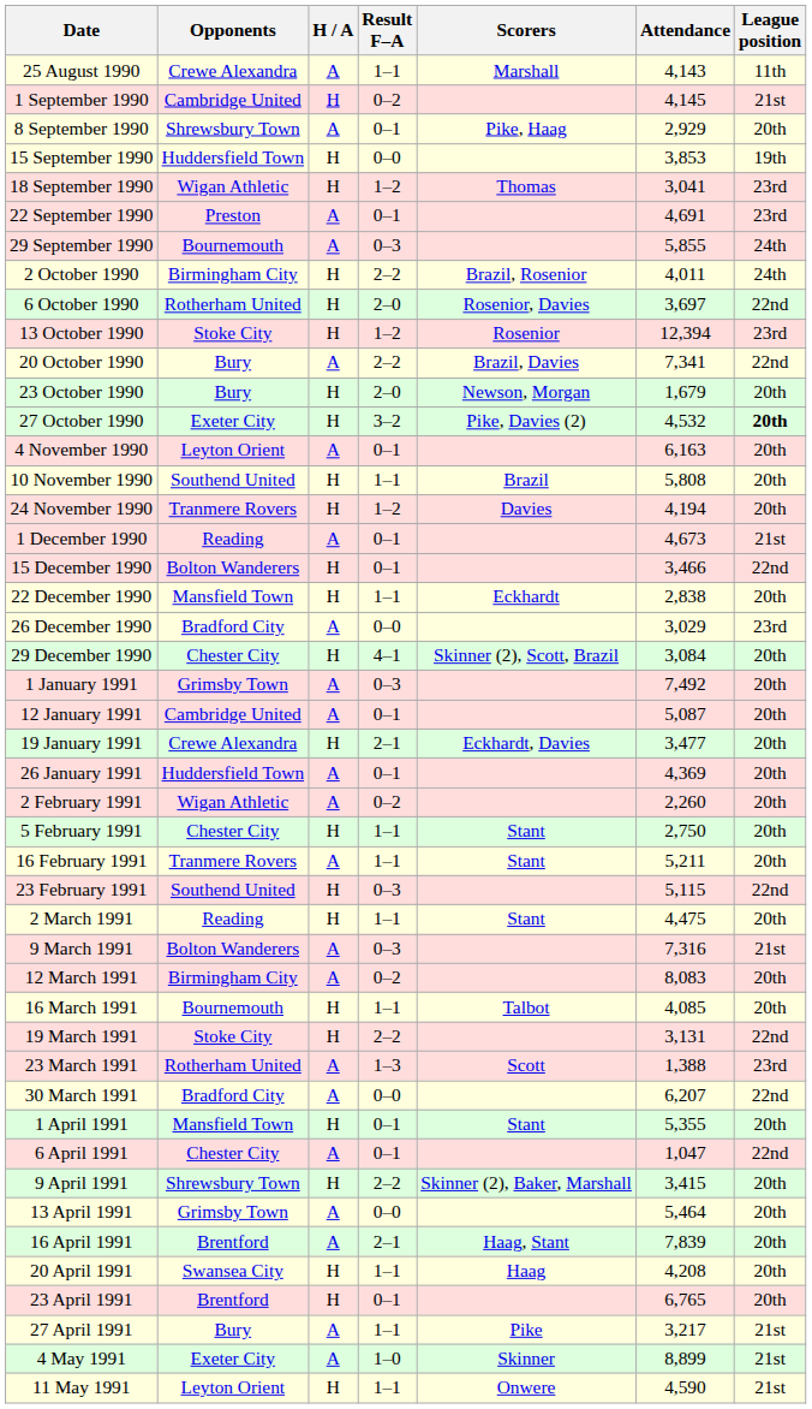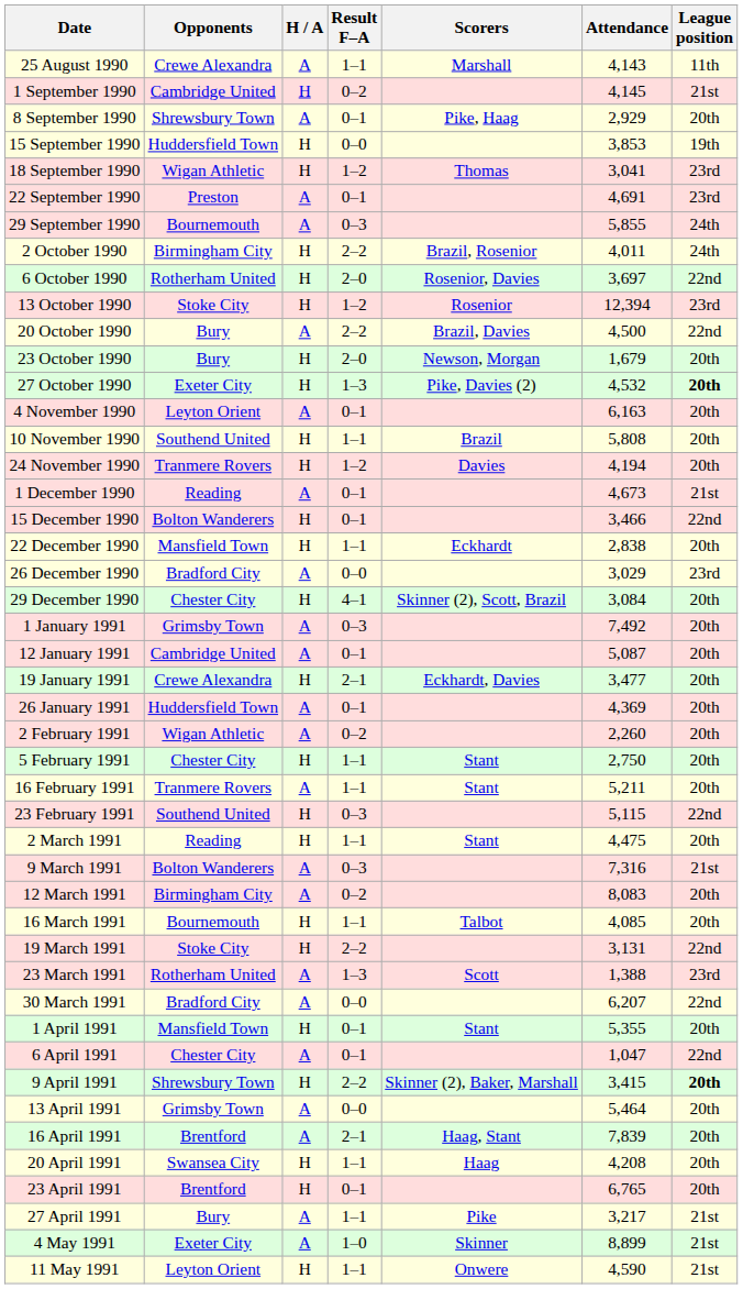 <table class="wikitable" style="text-align:center">
 <tr>
 <th>Date</th>
 <th>Opponents</th>
 <th>H / A</th>
 <th>Result<br>F–A</th>
 <th>Scorers</th>
 <th>Attendance</th>
 <th>League<br>position</th>
 </tr>
 <tr bgcolor="#ffffdd">
 <td>25 August 1990</td>
 <td><a href='#'>Crewe Alexandra</a></td>
 <td><a href='#'>A</a></td>
 <td>1–1</td>
 <td><a href='#'>Marshall</a></td>
 <td>4,143</td>
 <td>11th</td>
 </tr>
 <tr bgcolor=#ffdddd>
 <td>1 September 1990</td>
 <td><a href='#'>Cambridge United</a></td>
 <td><a href='#'>H</a></td>
 <td>0–2</td>
 <td> </td>
 <td>4,145</td>
 <td>21st</td>
 </tr>
 <tr bgcolor=#ffffdd>
 <td>8 September 1990</td>
 <td><a href='#'>Shrewsbury Town</a></td>
 <td><a href='#'>A</a></td>
 <td>0–1</td>
 <td><a href='#'>Pike</a>, <a href='#'>Haag</a></td>
 <td>2,929</td>
 <td>20th</td>
 </tr>
 <tr bgcolor=#ffffdd>
 <td>15 September 1990</td>
 <td><a href='#'>Huddersfield Town</a></td>
 <td>H</td>
 <td>0–0</td>
 <td> </td>
 <td>3,853</td>
 <td>19th</td>
 </tr>
 <tr bgcolor=#ffdddd>
 <td>18 September 1990</td>
 <td><a href='#'>Wigan Athletic</a></td>
 <td>H</td>
 <td>1–2</td>
 <td><a href='#'>Thomas</a></td>
 <td>3,041</td>
 <td>23rd</td>
 </tr>
 <tr bgcolor=#ffdddd>
 <td>22 September 1990</td>
 <td><a href='#'>Preston</a></td>
 <td><a href='#'>A</a></td>
 <td>0–1</td>
 <td> </td>
 <td>4,691</td>
 <td>23rd</td>
 </tr>
 <tr bgcolor=#ffdddd>
 <td>29 September 1990</td>
 <td><a href='#'>Bournemouth</a></td>
 <td><a href='#'>A</a></td>
 <td>0–3</td>
 <td> </td>
 <td>5,855</td>
 <td>24th</td>
 </tr>
 <tr bgcolor=#ffffdd>
 <td>2 October 1990</td>
 <td><a href='#'>Birmingham City</a></td>
 <td>H</td>
 <td>2–2</td>
 <td><a href='#'>Brazil</a>, <a href='#'>Rosenior</a></td>
 <td>4,011</td>
 <td>24th</td>
 </tr>
 <tr bgcolor=#ddffdd>
 <td>6 October 1990</td>
 <td><a href='#'>Rotherham United</a></td>
 <td>H</td>
 <td>2–0</td>
 <td><a href='#'>Rosenior</a>, <a href='#'>Davies</a></td>
 <td>3,697</td>
 <td>22nd</td>
 </tr>
 <tr bgcolor=#ffdddd>
 <td>13 October 1990</td>
 <td><a href='#'>Stoke City</a></td>
 <td>H</td>
 <td>1–2</td>
 <td><a href='#'>Rosenior</a></td>
 <td>12,394</td>
 <td>23rd</td>
 </tr>
 <tr bgcolor=#ffffdd>
 <td>20 October 1990</td>
 <td><a href='#'>Bury</a></td>
 <td><a href='#'>A</a></td>
 <td>2–2</td>
 <td><a href='#'>Brazil</a>, <a href='#'>Davies</a></td>
-<td>7,341</td>
+<td>4,500</td>
 <td>22nd</td>
 </tr>
 <tr bgcolor=#ddffdd>
 <td>23 October 1990</td>
 <td><a href='#'>Bury</a></td>
 <td>H</td>
 <td>2–0</td>
 <td><a href='#'>Newson</a>, <a href='#'>Morgan</a></td>
 <td>1,679</td>
 <td>20th</td>
 </tr>
 <tr bgcolor=#ddffdd>
 <td>27 October 1990</td>
 <td><a href='#'>Exeter City</a></td>
 <td>H</td>
-<td>3–2</td>
+<td>1–3</td>
 <td><a href='#'>Pike</a>, <a href='#'>Davies</a> (2)</td>
 <td>4,532</td>
 <td><strong>20th</strong></td>
 </tr>
 <tr bgcolor=#ffdddd>
 <td>4 November 1990</td>
 <td><a href='#'>Leyton Orient</a></td>
 <td><a href='#'>A</a></td>
 <td>0–1</td>
 <td> </td>
 <td>6,163</td>
 <td>20th</td>
 </tr>
 <tr bgcolor=#ffffdd>
 <td>10 November 1990</td>
 <td><a href='#'>Southend United</a></td>
 <td>H</td>
 <td>1–1</td>
 <td><a href='#'>Brazil</a></td>
 <td>5,808</td>
 <td>20th</td>
 </tr>
 <tr bgcolor=#ffdddd>
 <td>24 November 1990</td>
 <td><a href='#'>Tranmere Rovers</a></td>
 <td>H</td>
 <td>1–2</td>
 <td><a href='#'>Davies</a></td>
 <td>4,194</td>
 <td>20th</td>
 </tr>
 <tr bgcolor=#ffdddd>
 <td>1 December 1990</td>
 <td><a href='#'>Reading</a></td>
 <td><a href='#'>A</a></td>
 <td>0–1</td>
 <td> </td>
 <td>4,673</td>
 <td>21st</td>
 </tr>
 <tr bgcolor=#ffdddd>
 <td>15 December 1990</td>
 <td><a href='#'>Bolton Wanderers</a></td>
 <td>H</td>
 <td>0–1</td>
 <td> </td>
 <td>3,466</td>
 <td>22nd</td>
 </tr>
 <tr bgcolor=#ffffdd>
 <td>22 December 1990</td>
 <td><a href='#'>Mansfield Town</a></td>
 <td>H</td>
 <td>1–1</td>
 <td><a href='#'>Eckhardt</a></td>
 <td>2,838</td>
 <td>20th</td>
 </tr>
 <tr bgcolor=#ffffdd>
 <td>26 December 1990</td>
 <td><a href='#'>Bradford City</a></td>
 <td><a href='#'>A</a></td>
 <td>0–0</td>
 <td> </td>
 <td>3,029</td>
 <td>23rd</td>
 </tr>
 <tr bgcolor=#ddffdd>
 <td>29 December 1990</td>
 <td><a href='#'>Chester City</a></td>
 <td>H</td>
 <td>4–1</td>
 <td><a href='#'>Skinner</a> (2), <a href='#'>Scott</a>, <a href='#'>Brazil</a></td>
 <td>3,084</td>
 <td>20th</td>
 </tr>
 <tr bgcolor=#ffdddd>
 <td>1 January 1991</td>
 <td><a href='#'>Grimsby Town</a></td>
 <td><a href='#'>A</a></td>
 <td>0–3</td>
 <td> </td>
 <td>7,492</td>
 <td>20th</td>
 </tr>
 <tr bgcolor=#ffdddd>
 <td>12 January 1991</td>
 <td><a href='#'>Cambridge United</a></td>
 <td><a href='#'>A</a></td>
 <td>0–1</td>
 <td> </td>
 <td>5,087</td>
 <td>20th</td>
 </tr>
 <tr bgcolor=#ddffdd>
 <td>19 January 1991</td>
 <td><a href='#'>Crewe Alexandra</a></td>
 <td>H</td>
 <td>2–1</td>
 <td><a href='#'>Eckhardt</a>, <a href='#'>Davies</a></td>
 <td>3,477</td>
 <td>20th</td>
 </tr>
 <tr bgcolor=#ffdddd>
 <td>26 January 1991</td>
 <td><a href='#'>Huddersfield Town</a></td>
 <td><a href='#'>A</a></td>
 <td>0–1</td>
 <td> </td>
 <td>4,369</td>
 <td>20th</td>
 </tr>
 <tr bgcolor=#ffdddd>
 <td>2 February 1991</td>
 <td><a href='#'>Wigan Athletic</a></td>
 <td><a href='#'>A</a></td>
 <td>0–2</td>
 <td> </td>
 <td>2,260</td>
 <td>20th</td>
 </tr>
 <tr bgcolor=#ddffdd>
 <td>5 February 1991</td>
 <td><a href='#'>Chester City</a></td>
 <td>H</td>
 <td>1–1</td>
 <td><a href='#'>Stant</a></td>
 <td>2,750</td>
 <td>20th</td>
 </tr>
 <tr bgcolor=#ffffdd>
 <td>16 February 1991</td>
 <td><a href='#'>Tranmere Rovers</a></td>
 <td><a href='#'>A</a></td>
 <td>1–1</td>
 <td><a href='#'>Stant</a></td>
 <td>5,211</td>
 <td>20th</td>
 </tr>
 <tr bgcolor=#ffdddd>
 <td>23 February 1991</td>
 <td><a href='#'>Southend United</a></td>
 <td>H</td>
 <td>0–3</td>
 <td> </td>
 <td>5,115</td>
 <td>22nd</td>
 </tr>
 <tr bgcolor=#ffffdd>
 <td>2 March 1991</td>
 <td><a href='#'>Reading</a></td>
 <td>H</td>
 <td>1–1</td>
 <td><a href='#'>Stant</a></td>
 <td>4,475</td>
 <td>20th</td>
 </tr>
 <tr bgcolor=#ffdddd>
 <td>9 March 1991</td>
 <td><a href='#'>Bolton Wanderers</a></td>
 <td><a href='#'>A</a></td>
 <td>0–3</td>
 <td> </td>
 <td>7,316</td>
 <td>21st</td>
 </tr>
 <tr bgcolor=#ffdddd>
 <td>12 March 1991</td>
 <td><a href='#'>Birmingham City</a></td>
 <td><a href='#'>A</a></td>
 <td>0–2</td>
 <td> </td>
 <td>8,083</td>
 <td>20th</td>
 </tr>
 <tr bgcolor=#ffffdd>
 <td>16 March 1991</td>
 <td><a href='#'>Bournemouth</a></td>
 <td>H</td>
 <td>1–1</td>
 <td><a href='#'>Talbot</a></td>
 <td>4,085</td>
 <td>20th</td>
 </tr>
 <tr bgcolor=#ffdddd>
 <td>19 March 1991</td>
 <td><a href='#'>Stoke City</a></td>
 <td>H</td>
 <td>2–2</td>
 <td> </td>
 <td>3,131</td>
 <td>22nd</td>
 </tr>
 <tr bgcolor=#ffdddd>
 <td>23 March 1991</td>
 <td><a href='#'>Rotherham United</a></td>
 <td><a href='#'>A</a></td>
 <td>1–3</td>
 <td><a href='#'>Scott</a></td>
 <td>1,388</td>
 <td>23rd</td>
 </tr>
 <tr bgcolor=#ffffdd>
 <td>30 March 1991</td>
 <td><a href='#'>Bradford City</a></td>
 <td><a href='#'>A</a></td>
 <td>0–0</td>
 <td> </td>
 <td>6,207</td>
 <td>22nd</td>
 </tr>
 <tr bgcolor=#ddffdd>
 <td>1 April 1991</td>
 <td><a href='#'>Mansfield Town</a></td>
 <td>H</td>
 <td>0–1</td>
 <td><a href='#'>Stant</a></td>
 <td>5,355</td>
 <td>20th</td>
 </tr>
 <tr bgcolor=#ffdddd>
 <td>6 April 1991</td>
 <td><a href='#'>Chester City</a></td>
 <td><a href='#'>A</a></td>
 <td>0–1</td>
 <td> </td>
 <td>1,047</td>
 <td>22nd</td>
 </tr>
 <tr bgcolor=#ddffdd>
 <td>9 April 1991</td>
 <td><a href='#'>Shrewsbury Town</a></td>
 <td>H</td>
 <td>2–2</td>
 <td><a href='#'>Skinner</a> (2), <a href='#'>Baker</a>, <a href='#'>Marshall</a></td>
 <td>3,415</td>
-<td>20th</td>
+<td><strong>20th</strong></td>
 </tr>
 <tr bgcolor=#ffffdd>
 <td>13 April 1991</td>
 <td><a href='#'>Grimsby Town</a></td>
 <td><a href='#'>A</a></td>
 <td>0–0</td>
 <td> </td>
 <td>5,464</td>
 <td>20th</td>
 </tr>
 <tr bgcolor=#ddffdd>
 <td>16 April 1991</td>
 <td><a href='#'>Brentford</a></td>
 <td><a href='#'>A</a></td>
 <td>2–1</td>
 <td><a href='#'>Haag</a>, <a href='#'>Stant</a></td>
 <td>7,839</td>
 <td>20th</td>
 </tr>
 <tr bgcolor=#ffffdd>
 <td>20 April 1991</td>
 <td><a href='#'>Swansea City</a></td>
 <td>H</td>
 <td>1–1</td>
 <td><a href='#'>Haag</a></td>
 <td>4,208</td>
 <td>20th</td>
 </tr>
 <tr bgcolor=#ffdddd>
 <td>23 April 1991</td>
 <td><a href='#'>Brentford</a></td>
 <td>H</td>
 <td>0–1</td>
 <td> </td>
 <td>6,765</td>
 <td>20th</td>
 </tr>
 <tr bgcolor=#ffffdd>
 <td>27 April 1991</td>
 <td><a href='#'>Bury</a></td>
 <td><a href='#'>A</a></td>
 <td>1–1</td>
 <td><a href='#'>Pike</a></td>
 <td>3,217</td>
 <td>21st</td>
 </tr>
 <tr bgcolor=#ddffdd>
 <td>4 May 1991</td>
 <td><a href='#'>Exeter City</a></td>
 <td><a href='#'>A</a></td>
 <td>1–0</td>
 <td><a href='#'>Skinner</a></td>
 <td>8,899</td>
 <td>21st</td>
 </tr>
 <tr bgcolor=#ffffdd>
 <td>11 May 1991</td>
 <td><a href='#'>Leyton Orient</a></td>
 <td>H</td>
 <td>1–1</td>
 <td><a href='#'>Onwere</a></td>
 <td>4,590</td>
 <td>21st</td>
 </tr>
 </table>
